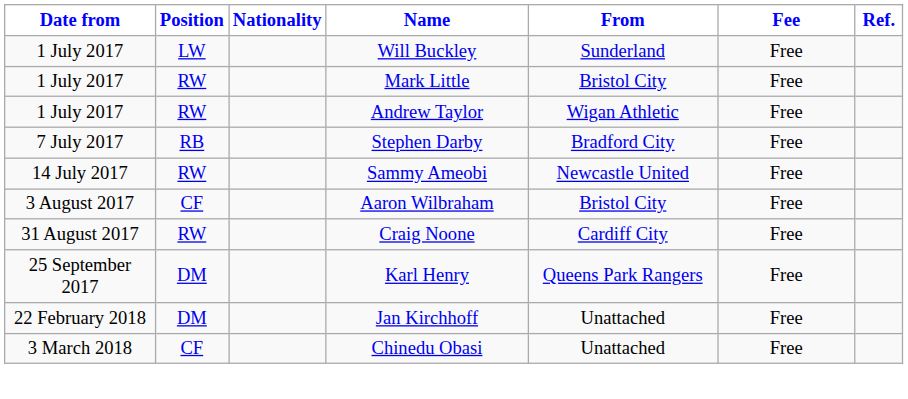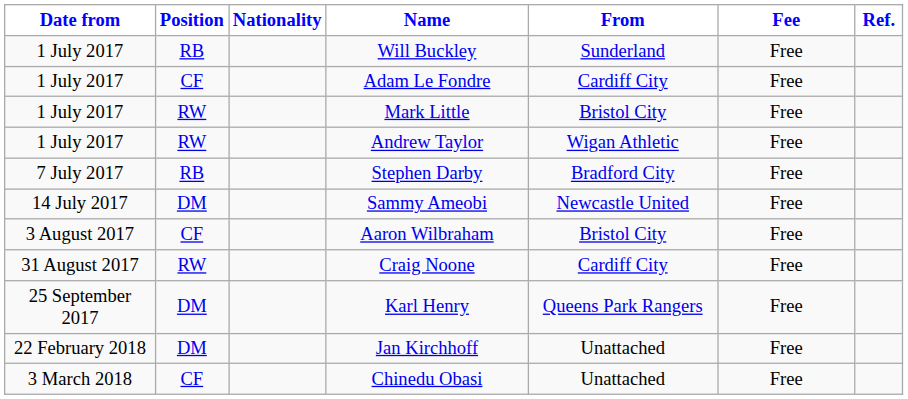 <table class="wikitable"  style="text-align:center; font-size:90%; ">
 <tr>
 <th style="background:#FFFFFF; color:#0000FF; width:110px;">Date from</th>
 <th style="background:#FFFFFF; color:#0000FF; width:50px;">Position</th>
 <th style="background:#FFFFFF; color:#0000FF; width:50px;">Nationality</th>
 <th style="background:#FFFFFF; color:#0000FF; width:150px;">Name</th>
 <th style="background:#FFFFFF; color:#0000FF; width:140px;">From</th>
 <th style="background:#FFFFFF; color:#0000FF; width:100px;">Fee</th>
 <th style="background:#FFFFFF; color:#0000FF; width:30px;">Ref.</th>
 </tr>
 <tr>
 <td>1 July 2017</td>
-<td><a href='#'>LW</a></td>
+<td><a href='#'>RB</a></td>
 <td></td>
 <td><a href='#'>Will Buckley</a></td>
 <td><a href='#'>Sunderland</a></td>
+<td>Free</td>
+<td></td>
+</tr>
+<tr>
+<td>1 July 2017</td>
+<td><a href='#'>CF</a></td>
+<td></td>
+<td><a href='#'>Adam Le Fondre</a></td>
+<td><a href='#'>Cardiff City</a></td>
 <td>Free</td>
 <td></td>
 </tr>
 <tr>
 <td>1 July 2017</td>
 <td><a href='#'>RW</a></td>
 <td></td>
 <td><a href='#'>Mark Little</a></td>
 <td><a href='#'>Bristol City</a></td>
 <td>Free</td>
 <td></td>
 </tr>
 <tr>
 <td>1 July 2017</td>
 <td><a href='#'>RW</a></td>
 <td></td>
 <td><a href='#'>Andrew Taylor</a></td>
 <td><a href='#'>Wigan Athletic</a></td>
 <td>Free</td>
 <td></td>
 </tr>
 <tr>
 <td>7 July 2017</td>
 <td><a href='#'>RB</a></td>
 <td></td>
 <td><a href='#'>Stephen Darby</a></td>
 <td><a href='#'>Bradford City</a></td>
 <td>Free</td>
 <td></td>
 </tr>
 <tr>
 <td>14 July 2017</td>
-<td><a href='#'>RW</a></td>
+<td><a href='#'>DM</a></td>
 <td></td>
 <td><a href='#'>Sammy Ameobi</a></td>
 <td><a href='#'>Newcastle United</a></td>
 <td>Free</td>
 <td></td>
 </tr>
 <tr>
 <td>3 August 2017</td>
 <td><a href='#'>CF</a></td>
 <td></td>
 <td><a href='#'>Aaron Wilbraham</a></td>
 <td><a href='#'>Bristol City</a></td>
 <td>Free</td>
 <td></td>
 </tr>
 <tr>
 <td>31 August 2017</td>
 <td><a href='#'>RW</a></td>
 <td></td>
 <td><a href='#'>Craig Noone</a></td>
 <td><a href='#'>Cardiff City</a></td>
 <td>Free</td>
 <td></td>
 </tr>
 <tr>
 <td>25 September 2017</td>
 <td><a href='#'>DM</a></td>
 <td></td>
 <td><a href='#'>Karl Henry</a></td>
 <td><a href='#'>Queens Park Rangers</a></td>
 <td>Free</td>
 <td></td>
 </tr>
 <tr>
 <td>22 February 2018</td>
 <td><a href='#'>DM</a></td>
 <td></td>
 <td><a href='#'>Jan Kirchhoff</a></td>
 <td>Unattached</td>
 <td>Free</td>
 <td></td>
 </tr>
 <tr>
 <td>3 March 2018</td>
 <td><a href='#'>CF</a></td>
 <td></td>
 <td><a href='#'>Chinedu Obasi</a></td>
 <td>Unattached</td>
 <td>Free</td>
 <td></td>
 </tr>
 </table>
